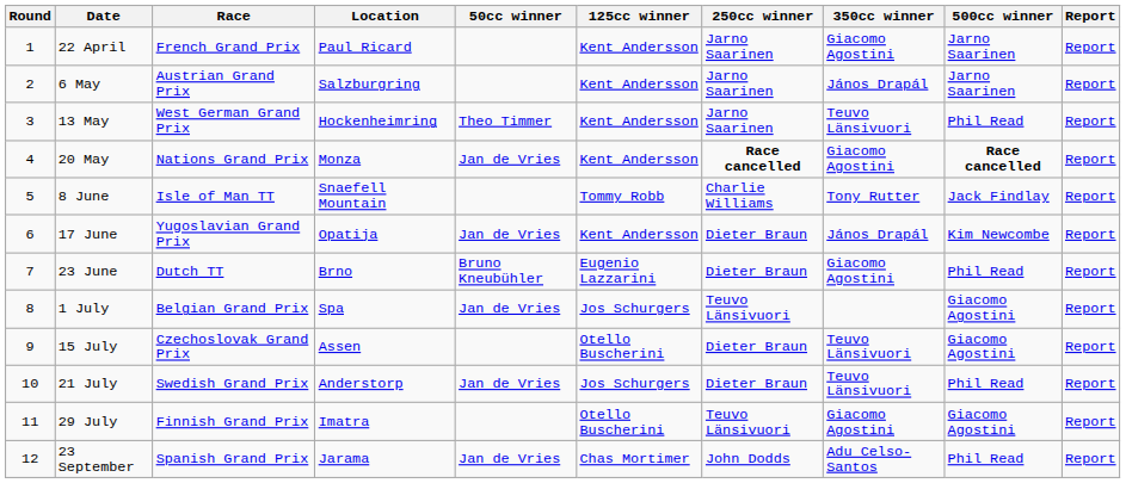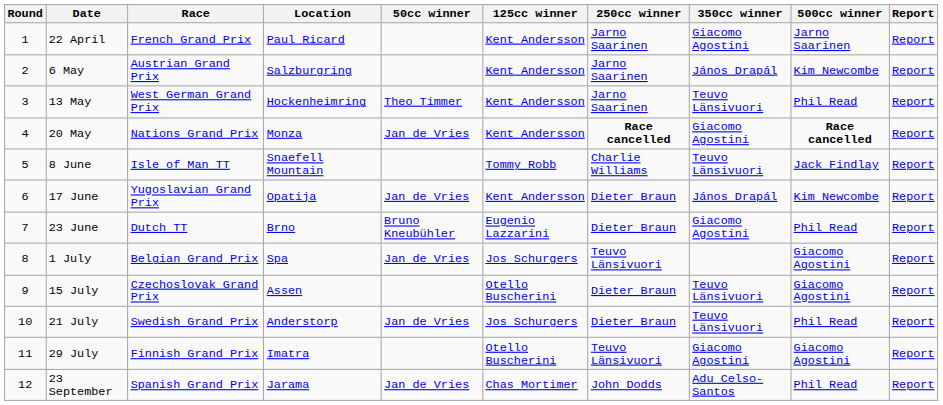 <table class="wikitable" style="font-size: 85%;">
 <tr>
 <th>Round</th>
 <th>Date</th>
 <th>Race</th>
 <th>Location</th>
 <th>50cc winner</th>
 <th>125cc winner</th>
 <th>250cc winner</th>
 <th>350cc winner</th>
 <th>500cc winner</th>
 <th>Report</th>
 </tr>
 <tr>
 <td align="center">1</td>
 <td>22 April</td>
 <td> <a href='#'>French Grand Prix</a></td>
 <td><a href='#'>Paul Ricard</a></td>
 <td></td>
 <td> <a href='#'>Kent Andersson</a></td>
 <td> <a href='#'>Jarno Saarinen</a></td>
 <td> <a href='#'>Giacomo Agostini</a></td>
 <td> <a href='#'>Jarno Saarinen</a></td>
 <td><a href='#'>Report</a></td>
 </tr>
 <tr>
 <td align="center">2</td>
 <td>6 May</td>
 <td> <a href='#'>Austrian Grand Prix</a></td>
 <td><a href='#'>Salzburgring</a></td>
 <td></td>
 <td> <a href='#'>Kent Andersson</a></td>
 <td> <a href='#'>Jarno Saarinen</a></td>
 <td> <a href='#'>János Drapál</a></td>
-<td> <a href='#'>Jarno Saarinen</a></td>
+<td> <a href='#'>Kim Newcombe</a></td>
 <td><a href='#'>Report</a></td>
 </tr>
 <tr>
 <td align="center">3</td>
 <td>13 May</td>
 <td> <a href='#'>West German Grand Prix</a></td>
 <td><a href='#'>Hockenheimring</a></td>
 <td> <a href='#'>Theo Timmer</a></td>
 <td> <a href='#'>Kent Andersson</a></td>
 <td> <a href='#'>Jarno Saarinen</a></td>
 <td> <a href='#'>Teuvo Länsivuori</a></td>
 <td> <a href='#'>Phil Read</a></td>
 <td><a href='#'>Report</a></td>
 </tr>
 <tr>
 <td align="center">4</td>
 <td>20 May</td>
 <td> <a href='#'>Nations Grand Prix</a></td>
 <td><a href='#'>Monza</a></td>
 <td> <a href='#'>Jan de Vries</a></td>
 <td> <a href='#'>Kent Andersson</a></td>
 <td align="center"><strong>Race cancelled</strong></td>
 <td> <a href='#'>Giacomo Agostini</a></td>
 <td align="center"><strong>Race cancelled</strong></td>
 <td><a href='#'>Report</a></td>
 </tr>
 <tr>
 <td align="center">5</td>
 <td>8 June</td>
 <td> <a href='#'>Isle of Man TT</a></td>
 <td><a href='#'>Snaefell Mountain</a></td>
 <td></td>
 <td> <a href='#'>Tommy Robb</a></td>
 <td> <a href='#'>Charlie Williams</a></td>
-<td> <a href='#'>Tony Rutter</a></td>
+<td> <a href='#'>Teuvo Länsivuori</a></td>
 <td> <a href='#'>Jack Findlay</a></td>
 <td><a href='#'>Report</a></td>
 </tr>
 <tr>
 <td align="center">6</td>
 <td>17 June</td>
 <td>  <a href='#'>Yugoslavian Grand Prix</a></td>
 <td><a href='#'>Opatija</a></td>
 <td> <a href='#'>Jan de Vries</a></td>
 <td> <a href='#'>Kent Andersson</a></td>
 <td> <a href='#'>Dieter Braun</a></td>
 <td> <a href='#'>János Drapál</a></td>
 <td> <a href='#'>Kim Newcombe</a></td>
 <td><a href='#'>Report</a></td>
 </tr>
 <tr>
 <td align="center">7</td>
 <td>23 June</td>
 <td> <a href='#'>Dutch TT</a></td>
 <td><a href='#'>Brno</a></td>
 <td> <a href='#'>Bruno Kneubühler</a></td>
 <td> <a href='#'>Eugenio Lazzarini</a></td>
 <td> <a href='#'>Dieter Braun</a></td>
 <td> <a href='#'>Giacomo Agostini</a></td>
 <td> <a href='#'>Phil Read</a></td>
 <td><a href='#'>Report</a></td>
 </tr>
 <tr>
 <td align="center">8</td>
 <td>1 July</td>
 <td> <a href='#'>Belgian Grand Prix</a></td>
 <td><a href='#'>Spa</a></td>
 <td> <a href='#'>Jan de Vries</a></td>
 <td> <a href='#'>Jos Schurgers</a></td>
 <td> <a href='#'>Teuvo Länsivuori</a></td>
 <td></td>
 <td> <a href='#'>Giacomo Agostini</a></td>
 <td><a href='#'>Report</a></td>
 </tr>
 <tr>
 <td align="center">9</td>
 <td>15 July</td>
 <td> <a href='#'>Czechoslovak Grand Prix</a></td>
 <td><a href='#'>Assen</a></td>
 <td></td>
 <td> <a href='#'>Otello Buscherini</a></td>
 <td> <a href='#'>Dieter Braun</a></td>
 <td> <a href='#'>Teuvo Länsivuori</a></td>
 <td> <a href='#'>Giacomo Agostini</a></td>
 <td><a href='#'>Report</a></td>
 </tr>
 <tr>
 <td align="center">10</td>
 <td>21 July</td>
 <td> <a href='#'>Swedish Grand Prix</a></td>
 <td><a href='#'>Anderstorp</a></td>
 <td> <a href='#'>Jan de Vries</a></td>
 <td> <a href='#'>Jos Schurgers</a></td>
 <td> <a href='#'>Dieter Braun</a></td>
 <td> <a href='#'>Teuvo Länsivuori</a></td>
 <td> <a href='#'>Phil Read</a></td>
 <td><a href='#'>Report</a></td>
 </tr>
 <tr>
 <td align="center">11</td>
 <td>29 July</td>
 <td> <a href='#'>Finnish Grand Prix</a></td>
 <td><a href='#'>Imatra</a></td>
 <td></td>
 <td> <a href='#'>Otello Buscherini</a></td>
 <td> <a href='#'>Teuvo Länsivuori</a></td>
 <td> <a href='#'>Giacomo Agostini</a></td>
 <td> <a href='#'>Giacomo Agostini</a></td>
 <td><a href='#'>Report</a></td>
 </tr>
 <tr>
 <td align="center">12</td>
 <td>23 September</td>
 <td> <a href='#'>Spanish Grand Prix</a></td>
 <td><a href='#'>Jarama</a></td>
 <td> <a href='#'>Jan de Vries</a></td>
 <td> <a href='#'>Chas Mortimer</a></td>
 <td> <a href='#'>John Dodds</a></td>
 <td> <a href='#'>Adu Celso-Santos</a></td>
 <td> <a href='#'>Phil Read</a></td>
 <td><a href='#'>Report</a></td>
 </tr>
 </table>
